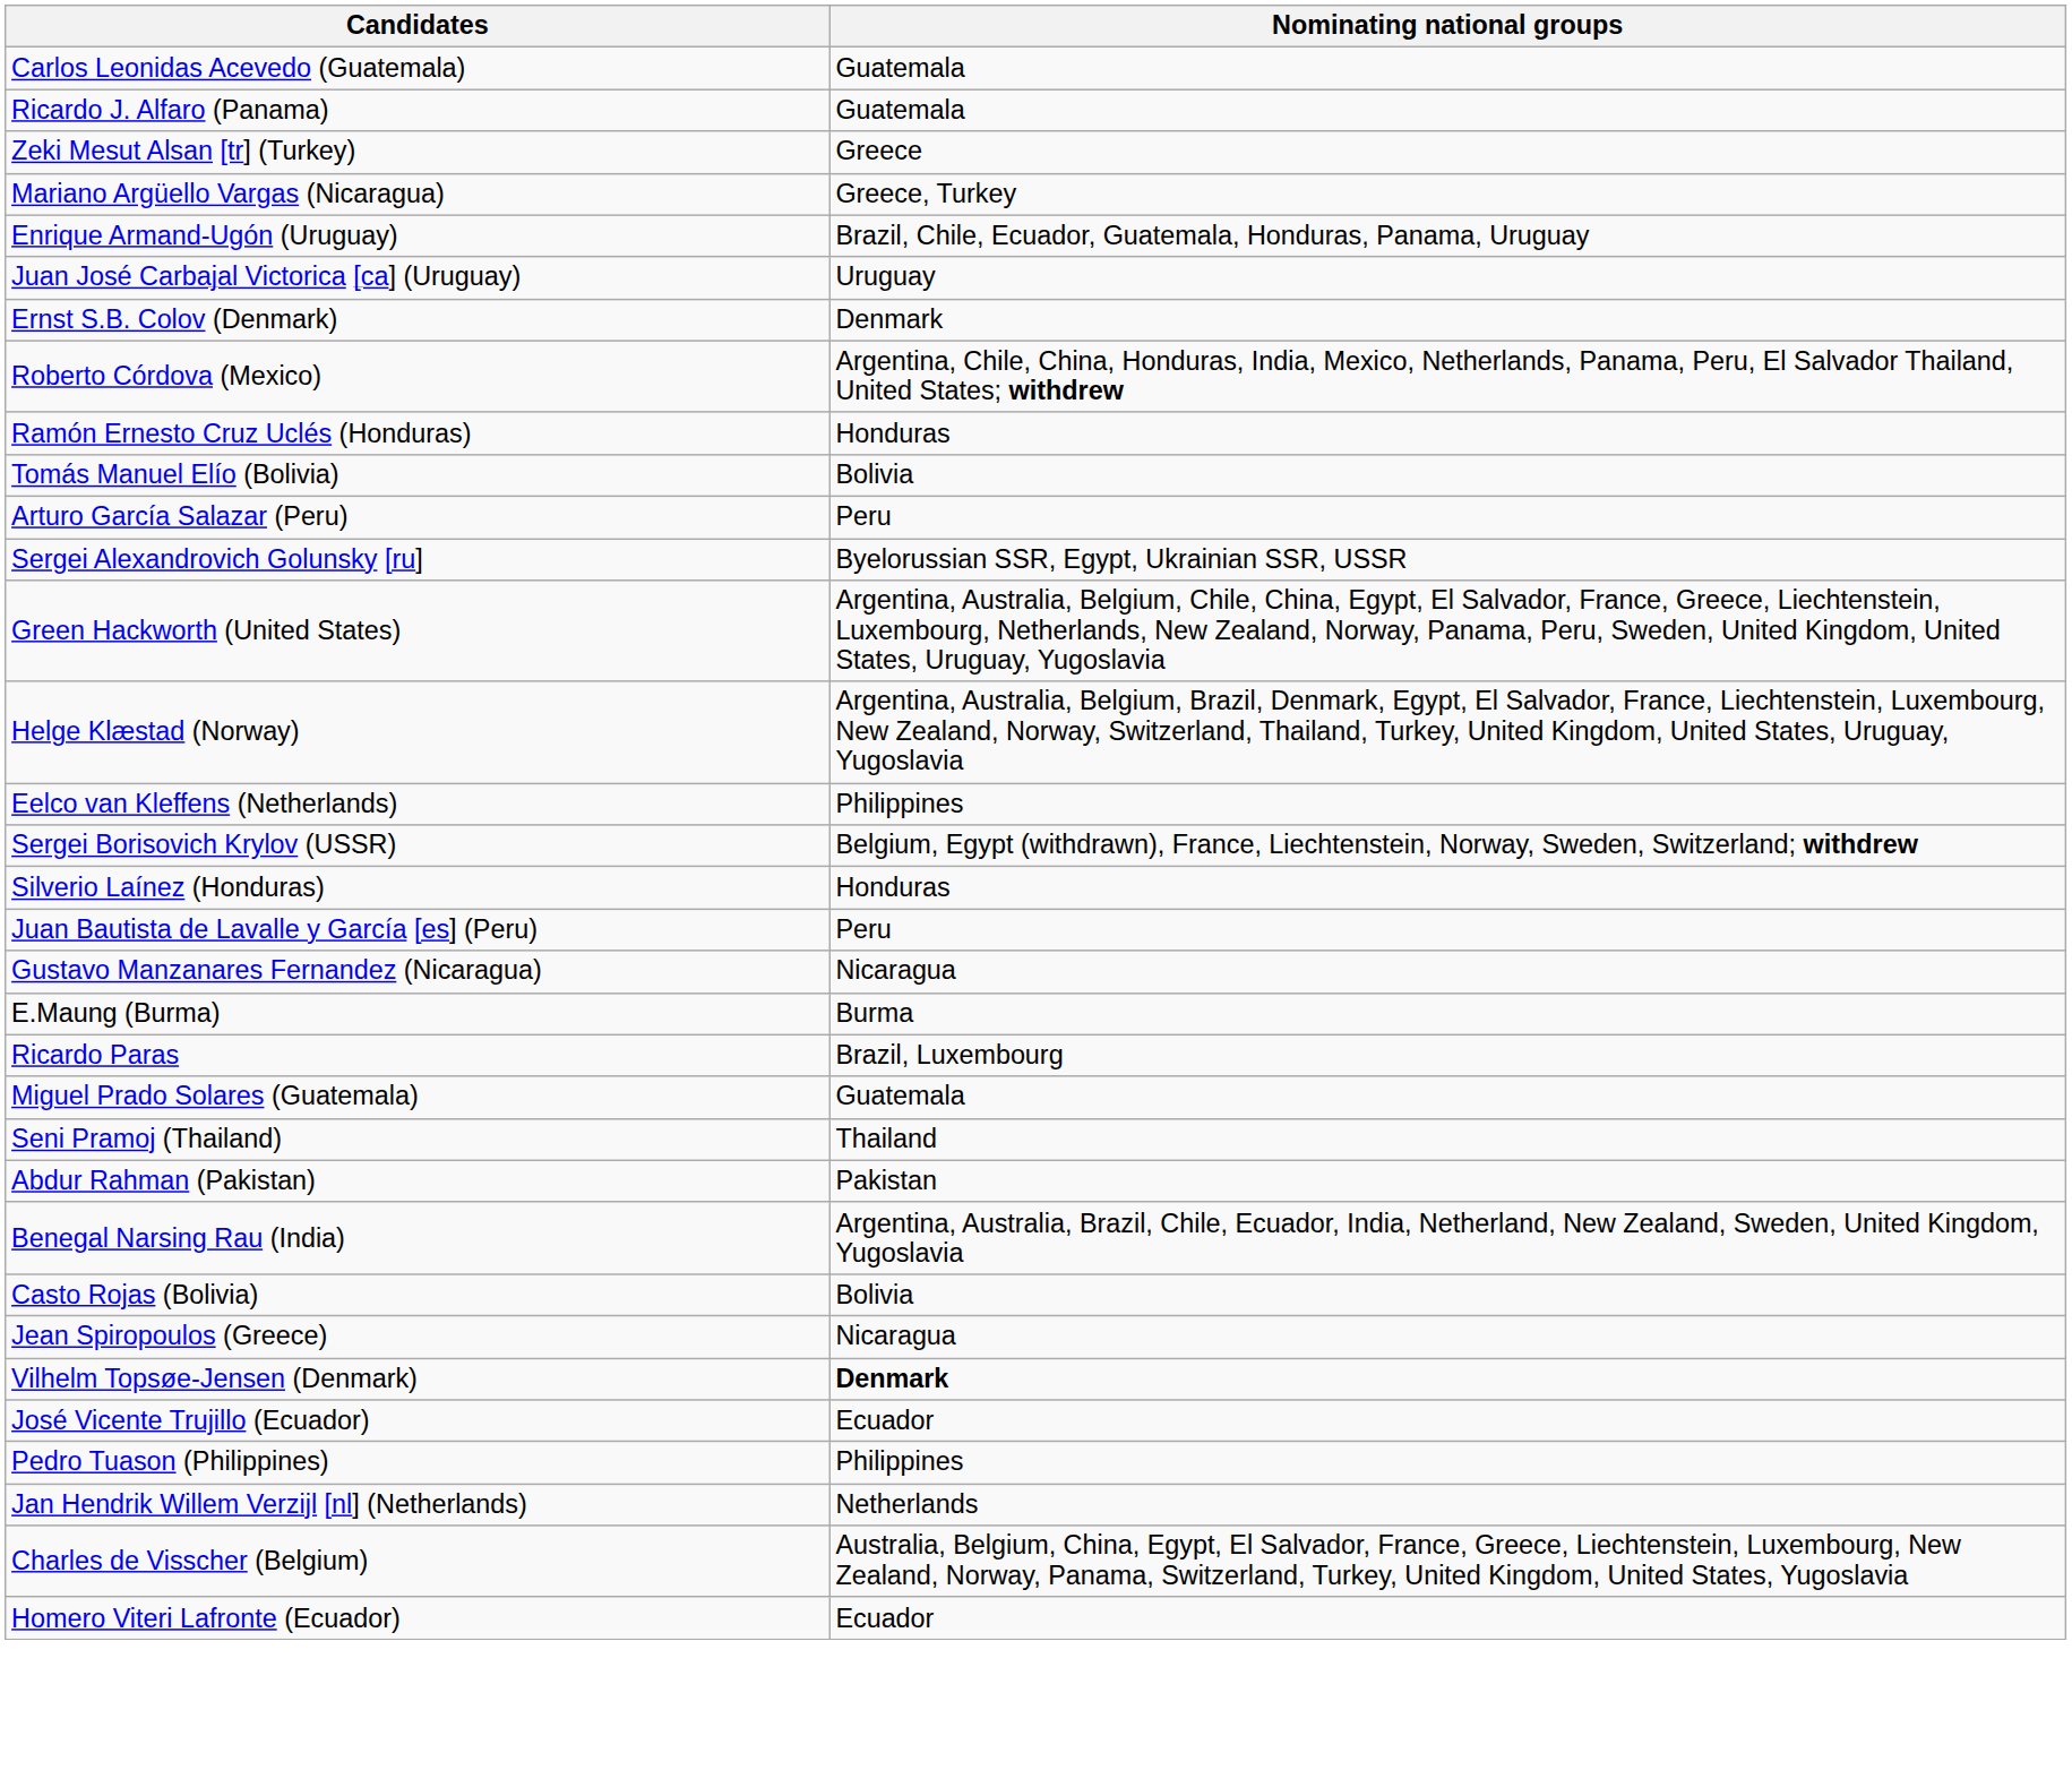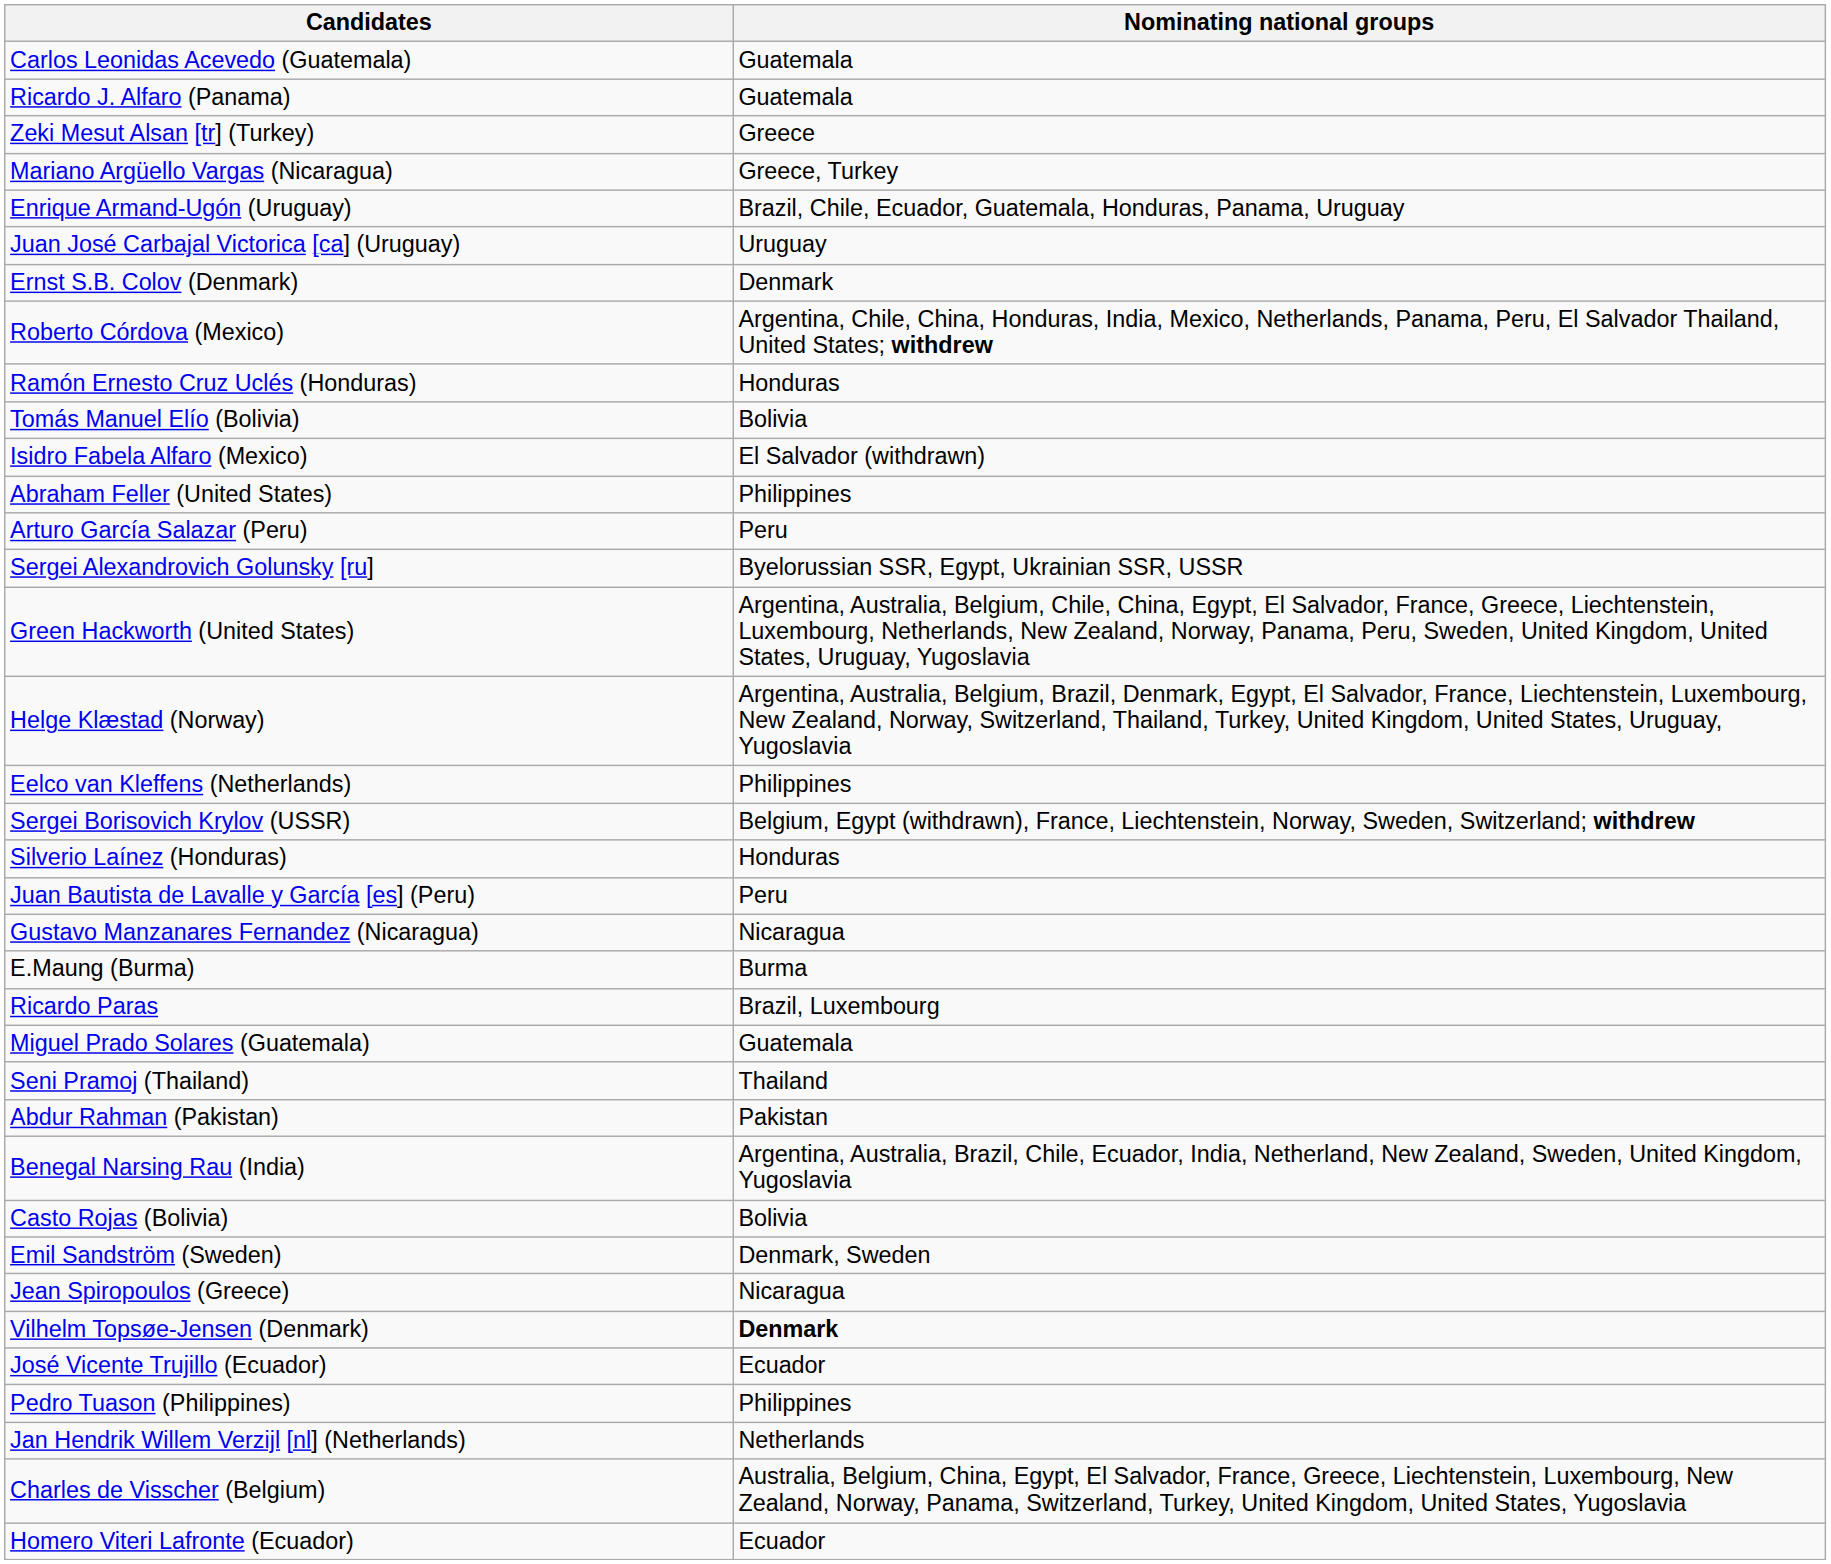 <table class="wikitable sortable">
 <tr>
 <th>Candidates</th>
 <th width=60%>Nominating national groups</th>
 </tr>
 <tr>
 <td> <a href='#'>Carlos Leonidas Acevedo</a> (Guatemala)</td>
 <td>Guatemala</td>
 </tr>
 <tr>
 <td> <a href='#'>Ricardo J. Alfaro</a> (Panama)</td>
 <td>Guatemala</td>
 </tr>
 <tr>
 <td> <a href='#'>Zeki Mesut Alsan</a> <a href='#'>[tr</a>] (Turkey)</td>
 <td>Greece</td>
 </tr>
 <tr>
 <td> <a href='#'>Mariano Argüello Vargas</a> (Nicaragua)</td>
 <td>Greece, Turkey</td>
 </tr>
 <tr>
 <td> <a href='#'>Enrique Armand-Ugón</a> (Uruguay)</td>
 <td>Brazil, Chile, Ecuador, Guatemala, Honduras, Panama, Uruguay</td>
 </tr>
 <tr>
 <td> <a href='#'>Juan José Carbajal Victorica</a> <a href='#'>[ca</a>] (Uruguay)</td>
 <td>Uruguay</td>
 </tr>
 <tr>
 <td> <a href='#'>Ernst S.B. Colov</a> (Denmark)</td>
 <td>Denmark</td>
 </tr>
 <tr>
 <td> <a href='#'>Roberto Córdova</a> (Mexico)</td>
 <td>Argentina, Chile, China, Honduras, India, Mexico, Netherlands, Panama, Peru, El Salvador Thailand, United States; <strong>withdrew</strong></td>
 </tr>
 <tr>
 <td> <a href='#'>Ramón Ernesto Cruz Uclés</a> (Honduras)</td>
 <td>Honduras</td>
 </tr>
 <tr>
 <td> <a href='#'>Tomás Manuel Elío</a> (Bolivia)</td>
 <td>Bolivia</td>
+</tr>
+<tr>
+<td> <a href='#'>Isidro Fabela Alfaro</a> (Mexico)</td>
+<td>El Salvador (withdrawn)</td>
+</tr>
+<tr>
+<td> <a href='#'>Abraham Feller</a> (United States)</td>
+<td>Philippines</td>
 </tr>
 <tr>
 <td> <a href='#'>Arturo García Salazar</a> (Peru)</td>
 <td>Peru</td>
 </tr>
 <tr>
 <td> <a href='#'>Sergei Alexandrovich Golunsky</a> <a href='#'>[ru</a>]</td>
 <td>Byelorussian SSR, Egypt, Ukrainian SSR, USSR</td>
 </tr>
 <tr>
 <td> <a href='#'>Green Hackworth</a> (United States)</td>
 <td>Argentina, Australia, Belgium, Chile, China, Egypt, El Salvador, France, Greece, Liechtenstein, Luxembourg, Netherlands, New Zealand, Norway, Panama, Peru, Sweden, United Kingdom, United States, Uruguay, Yugoslavia</td>
 </tr>
 <tr>
 <td> <a href='#'>Helge Klæstad</a> (Norway)</td>
 <td>Argentina, Australia, Belgium, Brazil, Denmark, Egypt, El Salvador, France, Liechtenstein, Luxembourg, New Zealand, Norway, Switzerland, Thailand, Turkey, United Kingdom, United States, Uruguay, Yugoslavia</td>
 </tr>
 <tr>
 <td> <a href='#'>Eelco van Kleffens</a> (Netherlands)</td>
 <td>Philippines</td>
 </tr>
 <tr>
 <td> <a href='#'>Sergei Borisovich Krylov</a> (USSR)</td>
 <td>Belgium, Egypt (withdrawn), France, Liechtenstein, Norway, Sweden, Switzerland; <strong>withdrew</strong></td>
 </tr>
 <tr>
 <td> <a href='#'>Silverio Laínez</a> (Honduras)</td>
 <td>Honduras</td>
 </tr>
 <tr>
 <td> <a href='#'>Juan Bautista de Lavalle y García</a> <a href='#'>[es</a>] (Peru)</td>
 <td>Peru</td>
 </tr>
 <tr>
 <td> <a href='#'>Gustavo Manzanares Fernandez</a> (Nicaragua)</td>
 <td>Nicaragua</td>
 </tr>
 <tr>
 <td> E.Maung (Burma)</td>
 <td>Burma</td>
 </tr>
 <tr>
 <td> <a href='#'>Ricardo Paras</a></td>
 <td>Brazil, Luxembourg</td>
 </tr>
 <tr>
 <td> <a href='#'>Miguel Prado Solares</a> (Guatemala)</td>
 <td>Guatemala</td>
 </tr>
 <tr>
 <td> <a href='#'>Seni Pramoj</a> (Thailand)</td>
 <td>Thailand</td>
 </tr>
 <tr>
 <td> <a href='#'>Abdur Rahman</a> (Pakistan)</td>
 <td>Pakistan</td>
 </tr>
 <tr>
 <td> <a href='#'>Benegal Narsing Rau</a> (India)</td>
 <td>Argentina, Australia, Brazil, Chile, Ecuador, India, Netherland, New Zealand, Sweden, United Kingdom, Yugoslavia</td>
 </tr>
 <tr>
 <td> <a href='#'>Casto Rojas</a> (Bolivia)</td>
 <td>Bolivia</td>
 </tr>
 <tr>
+<td> <a href='#'>Emil Sandström</a> (Sweden)</td>
+<td>Denmark, Sweden</td>
+</tr>
+<tr>
 <td> <a href='#'>Jean Spiropoulos</a> (Greece)</td>
 <td>Nicaragua</td>
 </tr>
 <tr>
 <td> <a href='#'>Vilhelm Topsøe-Jensen</a> (Denmark)</td>
 <td><strong>Denmark</strong></td>
 </tr>
 <tr>
 <td> <a href='#'>José Vicente Trujillo</a> (Ecuador)</td>
 <td>Ecuador</td>
 </tr>
 <tr>
 <td> <a href='#'>Pedro Tuason</a> (Philippines)</td>
 <td>Philippines</td>
 </tr>
 <tr>
 <td> <a href='#'>Jan Hendrik Willem Verzijl</a> <a href='#'>[nl</a>] (Netherlands)</td>
 <td>Netherlands</td>
 </tr>
 <tr>
 <td> <a href='#'>Charles de Visscher</a> (Belgium)</td>
 <td>Australia, Belgium, China, Egypt, El Salvador, France, Greece, Liechtenstein, Luxembourg, New Zealand, Norway, Panama, Switzerland, Turkey, United Kingdom, United States, Yugoslavia</td>
 </tr>
 <tr>
 <td> <a href='#'>Homero Viteri Lafronte</a> (Ecuador)</td>
 <td>Ecuador</td>
 </tr>
 </table>
